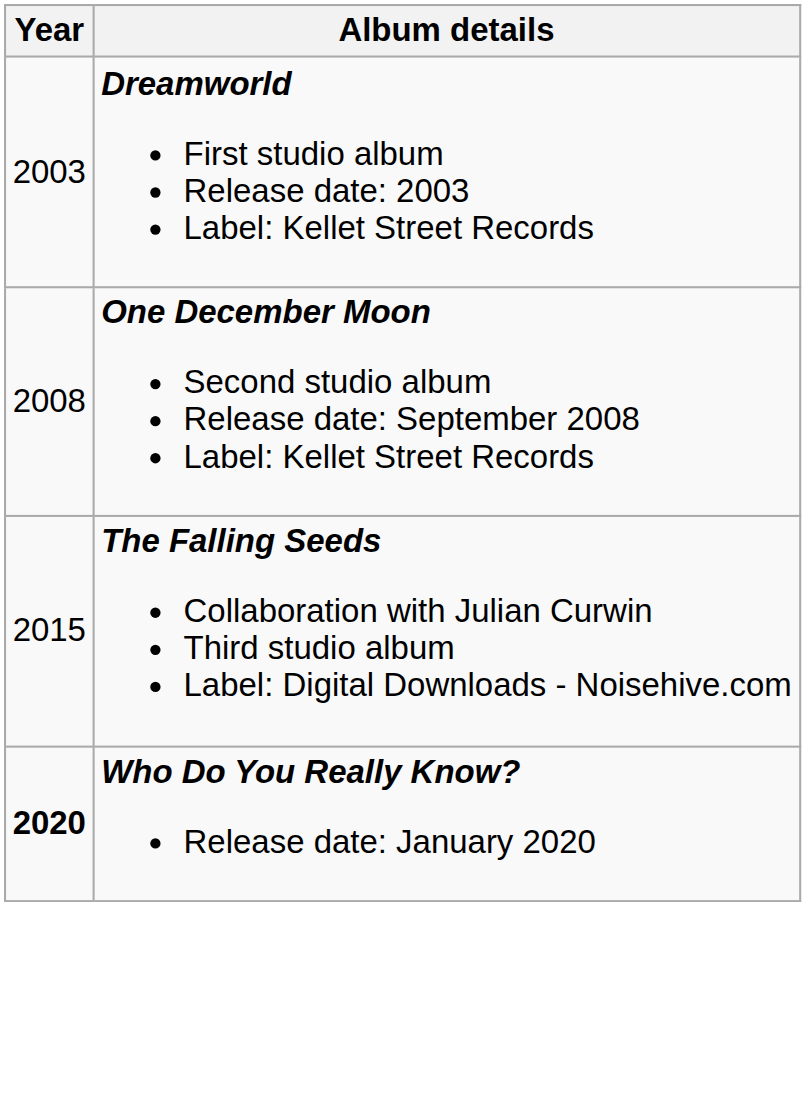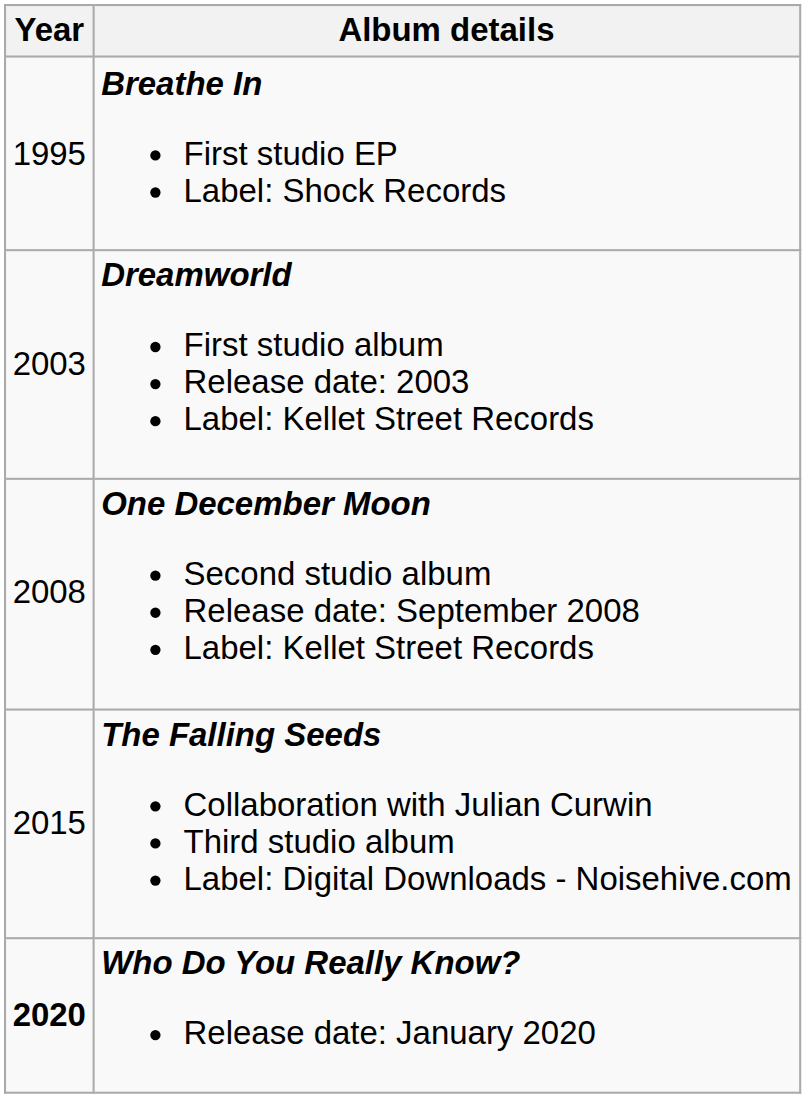 <table class="wikitable" style="text-align:center;">
 <tr>
 <th>Year</th>
 <th>Album details</th>
+</tr>
+<tr>
+<td>1995</td>
+<td style="text-align:left;"><strong><em>Breathe In</em></strong><br><ul><li>First studio EP</li><li>Label: Shock Records</li></ul></td>
 </tr>
 <tr>
 <td>2003</td>
 <td style="text-align:left;"><strong><em>Dreamworld</em></strong><br><ul><li>First studio album</li><li>Release date: 2003</li><li>Label: Kellet Street Records</li></ul></td>
 </tr>
 <tr>
 <td>2008</td>
 <td style="text-align:left;"><strong><em>One December Moon</em></strong><br><ul><li>Second studio album</li><li>Release date: September 2008</li><li>Label: Kellet Street Records</li></ul></td>
 </tr>
 <tr>
 <td>2015</td>
 <td style="text-align:left;"><strong><em>The Falling Seeds</em></strong><br><ul><li>Collaboration with Julian Curwin</li><li>Third studio album</li><li>Label: Digital Downloads - Noisehive.com</li></ul></td>
 </tr>
 <tr>
 <td><strong>2020</strong></td>
 <td style="text-align:left;"><strong><em>Who Do You Really Know?</em></strong><br><ul><li>Release date: January 2020</li></ul></td>
 </tr>
 </table>
